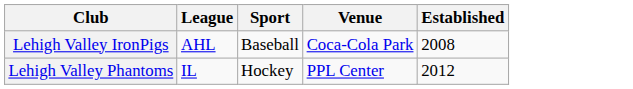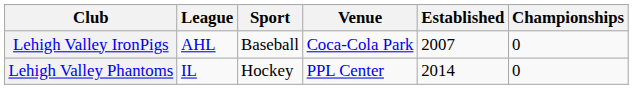 <table class="wikitable sortable" border="1">
 <tr>
 <th scope="col">Club</th>
 <th scope="col">League</th>
 <th scope="col">Sport</th>
 <th scope="col">Venue</th>
 <th scope="col">Established</th>
+<th scope="col">Championships</th>
 </tr>
 <tr>
 <th scope="row" style="font-weight: normal; text-align: center;"><a href='#'>Lehigh Valley IronPigs</a></th>
 <td><a href='#'>AHL</a></td>
 <td>Baseball</td>
 <td><a href='#'>Coca-Cola Park</a></td>
-<td>2008</td>
+<td>2007</td>
+<td>0</td>
 </tr>
 <tr>
 <th scope="row" style="font-weight: normal; text-align: center;"><a href='#'>Lehigh Valley Phantoms</a></th>
 <td><a href='#'>IL</a></td>
 <td>Hockey</td>
 <td><a href='#'>PPL Center</a></td>
-<td>2012</td>
+<td>2014</td>
+<td>0</td>
 </tr>
 </table>
